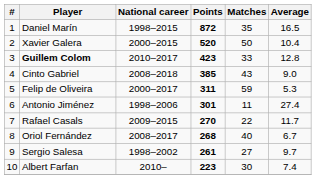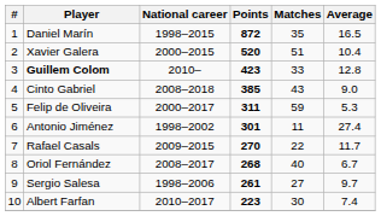 <table class="wikitable sortable" style="text-align:center;">
 <tr>
 <th>#</th>
 <th style="width:150px;">Player</th>
 <th>National career</th>
 <th>Points</th>
 <th>Matches</th>
 <th>Average</th>
 </tr>
 <tr>
 <td>1</td>
 <td align=left>Daniel Marín</td>
 <td>1998–2015</td>
 <td><strong>872</strong></td>
 <td>35</td>
 <td>16.5</td>
 </tr>
 <tr>
 <td>2</td>
 <td align=left>Xavier Galera</td>
 <td>2000–2015</td>
 <td><strong>520</strong></td>
-<td>50</td>
+<td>51</td>
 <td>10.4</td>
 </tr>
 <tr>
 <td>3</td>
 <td align=left><strong>Guillem Colom</strong></td>
-<td>2010–2017</td>
+<td>2010–</td>
 <td><strong>423</strong></td>
 <td>33</td>
 <td>12.8</td>
 </tr>
 <tr>
 <td>4</td>
 <td align=left>Cinto Gabriel</td>
 <td>2008–2018</td>
 <td><strong>385</strong></td>
 <td>43</td>
 <td>9.0</td>
 </tr>
 <tr>
 <td>5</td>
 <td align=left>Felip de Oliveira</td>
 <td>2000–2017</td>
 <td><strong>311</strong></td>
 <td>59</td>
 <td>5.3</td>
 </tr>
 <tr>
 <td>6</td>
 <td align=left>Antonio Jiménez</td>
-<td>1998–2006</td>
+<td>1998–2002</td>
 <td><strong>301</strong></td>
 <td>11</td>
 <td>27.4</td>
 </tr>
 <tr>
 <td>7</td>
 <td align=left>Rafael Casals</td>
 <td>2009–2015</td>
 <td><strong>270</strong></td>
 <td>22</td>
 <td>11.7</td>
 </tr>
 <tr>
 <td>8</td>
 <td align=left>Oriol Fernández</td>
 <td>2008–2017</td>
 <td><strong>268</strong></td>
 <td>40</td>
 <td>6.7</td>
 </tr>
 <tr>
 <td>9</td>
 <td align=left>Sergio Salesa</td>
-<td>1998–2002</td>
+<td>1998–2006</td>
 <td><strong>261</strong></td>
 <td>27</td>
 <td>9.7</td>
 </tr>
 <tr>
 <td>10</td>
 <td align=left>Albert Farfan</td>
-<td>2010–</td>
+<td>2010–2017</td>
 <td><strong>223</strong></td>
 <td>30</td>
 <td>7.4</td>
 </tr>
 <tr>
 </tr>
 </table>
